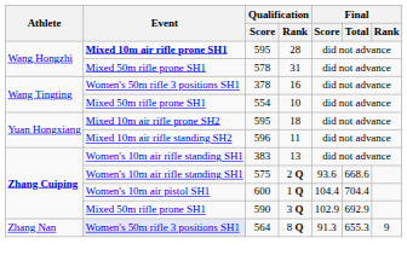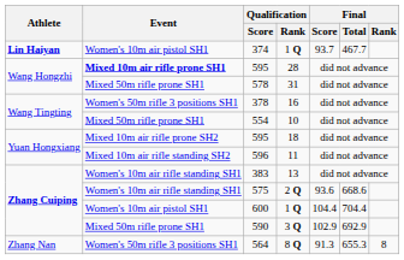 <table class=wikitable style="font-size:90%">
 <tr>
 <th rowspan="2">Athlete</th>
 <th rowspan="2">Event</th>
 <th colspan="2">Qualification</th>
 <th colspan="3">Final</th>
 </tr>
 <tr>
 <th>Score</th>
 <th>Rank</th>
 <th>Score</th>
 <th>Total</th>
 <th>Rank</th>
+</tr>
+<tr>
+<td><strong><a href='#'>Lin Haiyan</a></strong></td>
+<td><a href='#'>Women's 10m air pistol SH1</a></td>
+<td align=center>374</td>
+<td align=center>1 <strong>Q</strong></td>
+<td align=center>93.7</td>
+<td align=center>467.7</td>
+<td align=center></td>
 </tr>
 <tr>
 <td rowspan="2"><a href='#'>Wang Hongzhi</a></td>
 <td><strong><a href='#'>Mixed 10m air rifle prone SH1</a></strong></td>
 <td align=center>595</td>
 <td align=center>28</td>
 <td align=center colspan="3">did not advance</td>
 </tr>
 <tr>
 <td><a href='#'>Mixed 50m rifle prone SH1</a></td>
 <td align=center>578</td>
 <td align=center>31</td>
 <td align=center colspan="3">did not advance</td>
 </tr>
 <tr>
 <td rowspan="2"><a href='#'>Wang Tingting</a></td>
 <td><a href='#'>Women's 50m rifle 3 positions SH1</a></td>
 <td align=center>378</td>
 <td align=center>16</td>
 <td align=center colspan="3">did not advance</td>
 </tr>
 <tr>
 <td><a href='#'>Mixed 50m rifle prone SH1</a></td>
 <td align=center>554</td>
 <td align=center>10</td>
 <td align=center colspan="3">did not advance</td>
 </tr>
 <tr>
 <td rowspan="2"><a href='#'>Yuan Hongxiang</a></td>
 <td><a href='#'>Mixed 10m air rifle prone SH2</a></td>
 <td align=center>595</td>
 <td align=center>18</td>
 <td align=center colspan="3">did not advance</td>
 </tr>
 <tr>
 <td><a href='#'>Mixed 10m air rifle standing SH2</a></td>
 <td align=center>596</td>
 <td align=center>11</td>
 <td align=center colspan="3">did not advance</td>
 </tr>
 <tr>
 <td rowspan="4"><strong><a href='#'>Zhang Cuiping</a></strong></td>
 <td><a href='#'>Women's 10m air rifle standing SH1</a></td>
 <td align=center>383</td>
 <td align=center>13</td>
 <td align=center colspan="3">did not advance</td>
 </tr>
 <tr>
 <td><a href='#'>Women's 10m air rifle standing SH1</a></td>
 <td align=center>575</td>
 <td align=center>2 <strong>Q</strong></td>
 <td align=center>93.6</td>
 <td align=center>668.6</td>
 <td align=center></td>
 </tr>
 <tr>
 <td><a href='#'>Women's 10m air pistol SH1</a></td>
 <td align=center>600</td>
 <td align=center>1 <strong>Q</strong></td>
 <td align=center>104.4</td>
 <td align=center>704.4</td>
 <td align=center></td>
 </tr>
 <tr>
 <td><a href='#'>Mixed 50m rifle prone SH1</a></td>
 <td align=center>590</td>
 <td align=center>3 <strong>Q</strong></td>
 <td align=center>102.9</td>
 <td align=center>692.9</td>
 <td align=center></td>
 </tr>
 <tr>
 <td><a href='#'>Zhang Nan</a></td>
-<td style="background: lavender;"><a href='#'>Women's 50m rifle 3 positions SH1</a></td>
+<td><a href='#'>Women's 50m rifle 3 positions SH1</a></td>
 <td align=center>564</td>
 <td align=center>8 <strong>Q</strong></td>
 <td align=center>91.3</td>
 <td align=center>655.3</td>
-<td align=center>9</td>
+<td align=center>8</td>
 </tr>
 </table>
